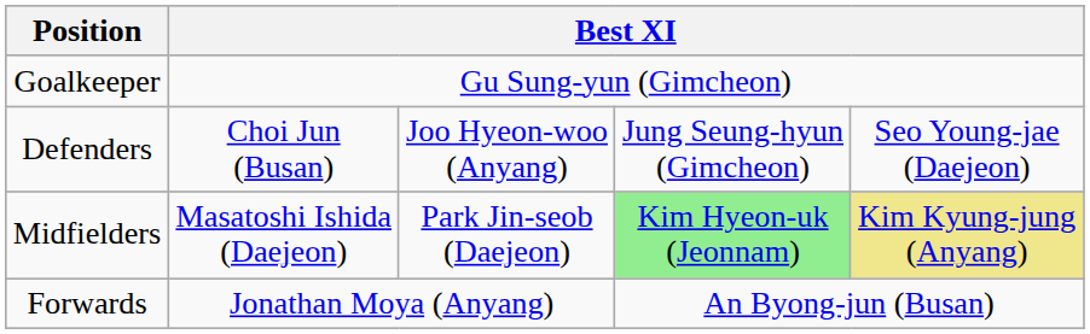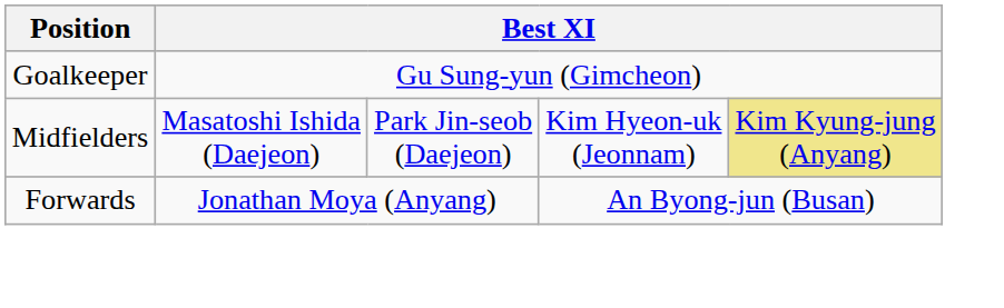 <table class="wikitable" style="text-align:center;">
 <tr>
 <th>Position</th>
 <th colspan="4"><a href='#'>Best XI</a></th>
 </tr>
 <tr>
 <td align=center>Goalkeeper</td>
 <td colspan="4"> <a href='#'>Gu Sung-yun</a> (<a href='#'>Gimcheon</a>)</td>
 </tr>
 <tr>
-<td align=center>Defenders</td>
-<td> <a href='#'>Choi Jun</a><br> (<a href='#'>Busan</a>)</td>
-<td> <a href='#'>Joo Hyeon-woo</a><br> (<a href='#'>Anyang</a>)</td>
-<td> <a href='#'>Jung Seung-hyun</a><br> (<a href='#'>Gimcheon</a>)</td>
-<td> <a href='#'>Seo Young-jae</a><br> (<a href='#'>Daejeon</a>)</td>
-</tr>
-<tr>
 <td align=center>Midfielders</td>
 <td> <a href='#'>Masatoshi Ishida</a><br> (<a href='#'>Daejeon</a>)</td>
 <td> <a href='#'>Park Jin-seob</a><br> (<a href='#'>Daejeon</a>)</td>
-<td style="background: lightgreen;"> <a href='#'>Kim Hyeon-uk</a><br> (<a href='#'>Jeonnam</a>)</td>
+<td> <a href='#'>Kim Hyeon-uk</a><br> (<a href='#'>Jeonnam</a>)</td>
 <td style="background: khaki;"> <a href='#'>Kim Kyung-jung</a><br> (<a href='#'>Anyang</a>)</td>
 </tr>
 <tr>
 <td align=center>Forwards</td>
 <td colspan="2"> <a href='#'>Jonathan Moya</a> (<a href='#'>Anyang</a>)</td>
 <td colspan="2"> <a href='#'>An Byong-jun</a> (<a href='#'>Busan</a>)</td>
 </tr>
 </table>
